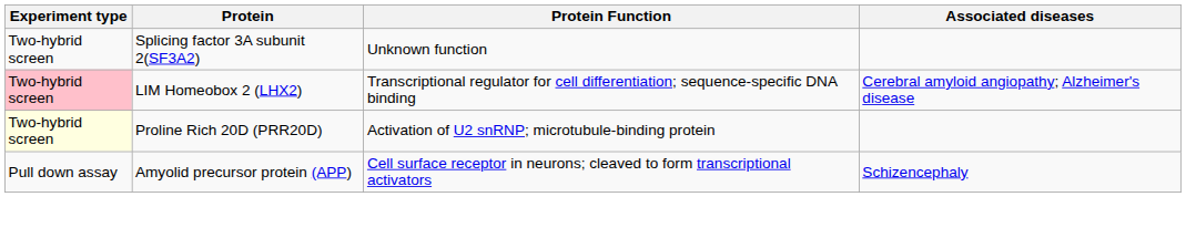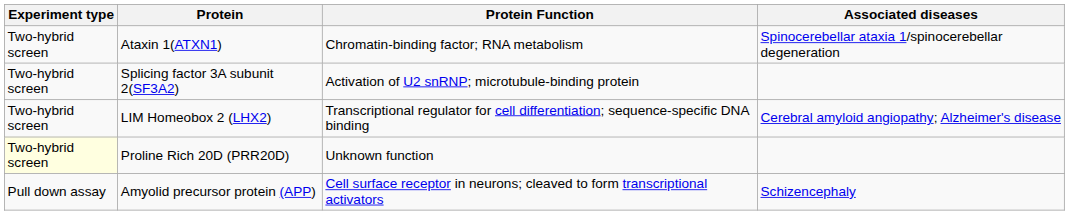 <table class="wikitable">
 <tr>
 <th>Experiment type</th>
 <th>Protein</th>
 <th>Protein Function</th>
 <th>Associated diseases</th>
 </tr>
 <tr>
 <td>Two-hybrid screen</td>
+<td>Ataxin 1(<a href='#'>ATXN1</a>)</td>
+<td>Chromatin-binding factor; RNA metabolism</td>
+<td><a href='#'>Spinocerebellar ataxia 1</a>/spinocerebellar degeneration</td>
+</tr>
+<tr>
+<td>Two-hybrid screen</td>
 <td>Splicing factor 3A subunit 2(<a href='#'>SF3A2</a>)</td>
-<td>Unknown function</td>
+<td>Activation of <a href='#'>U2 snRNP</a>; microtubule-binding protein</td>
 <td></td>
 </tr>
 <tr>
-<td style="background: pink;">Two-hybrid screen</td>
+<td>Two-hybrid screen</td>
 <td>LIM Homeobox 2 (<a href='#'>LHX2</a>)</td>
 <td>Transcriptional regulator for <a href='#'>cell differentiation</a>; sequence-specific DNA binding</td>
 <td><a href='#'>Cerebral amyloid angiopathy</a>; <a href='#'>Alzheimer's disease</a></td>
 </tr>
 <tr>
 <td style="background: lightyellow;">Two-hybrid screen</td>
 <td>Proline Rich 20D (PRR20D)</td>
-<td>Activation of <a href='#'>U2 snRNP</a>; microtubule-binding protein</td>
+<td>Unknown function</td>
 <td></td>
 </tr>
 <tr>
 <td>Pull down assay</td>
 <td>Amyolid precursor protein <a href='#'>(APP</a>)</td>
 <td><a href='#'>Cell surface receptor</a> in neurons; cleaved to form <a href='#'>transcriptional activators</a></td>
 <td><a href='#'>Schizencephaly</a></td>
 </tr>
 </table>
